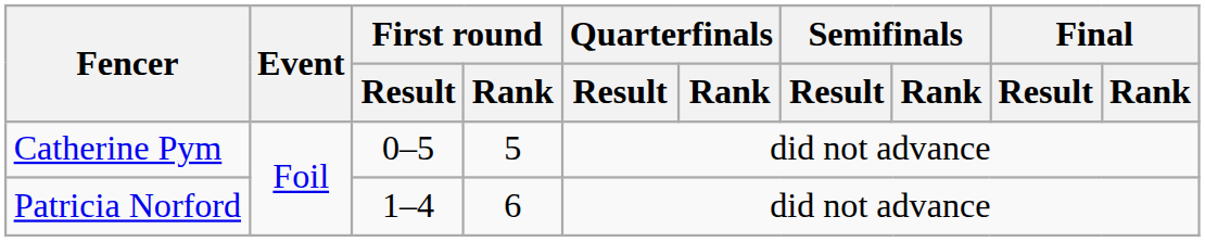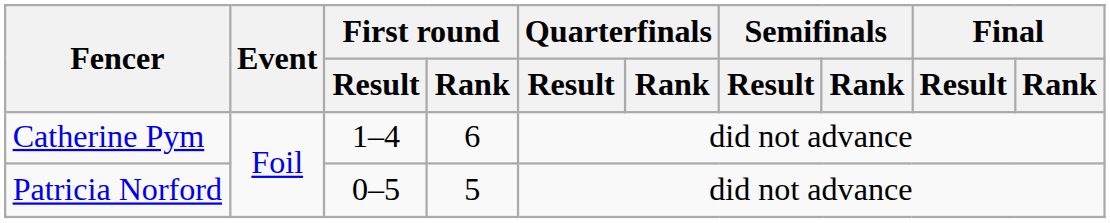 <table class=wikitable style="font-size:90%">
 <tr>
 <th rowspan=2>Fencer</th>
 <th rowspan=2>Event</th>
 <th colspan=2>First round</th>
 <th colspan=2>Quarterfinals</th>
 <th colspan=2>Semifinals</th>
 <th colspan=2>Final</th>
 </tr>
 <tr>
 <th>Result</th>
 <th>Rank</th>
 <th>Result</th>
 <th>Rank</th>
 <th>Result</th>
 <th>Rank</th>
 <th>Result</th>
 <th>Rank</th>
 </tr>
 <tr>
 <td><a href='#'>Catherine Pym</a></td>
 <td align=center rowspan=2><a href='#'>Foil</a></td>
+<td align=center>1–4</td>
+<td align=center>6</td>
+<td align=center colspan=6>did not advance</td>
+</tr>
+<tr>
+<td><a href='#'>Patricia Norford</a></td>
 <td align=center>0–5</td>
 <td align=center>5</td>
 <td align=center colspan=6>did not advance</td>
 </tr>
-<tr>
-<td><a href='#'>Patricia Norford</a></td>
-<td align=center>1–4</td>
-<td align=center>6</td>
-<td align=center colspan=6>did not advance</td>
-</tr>
 </table>
